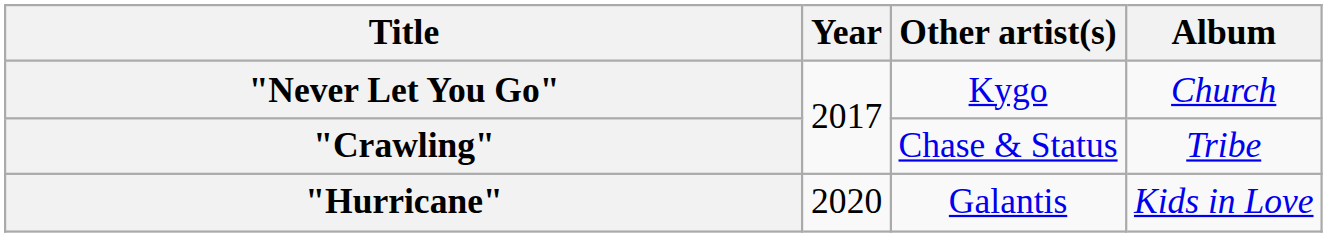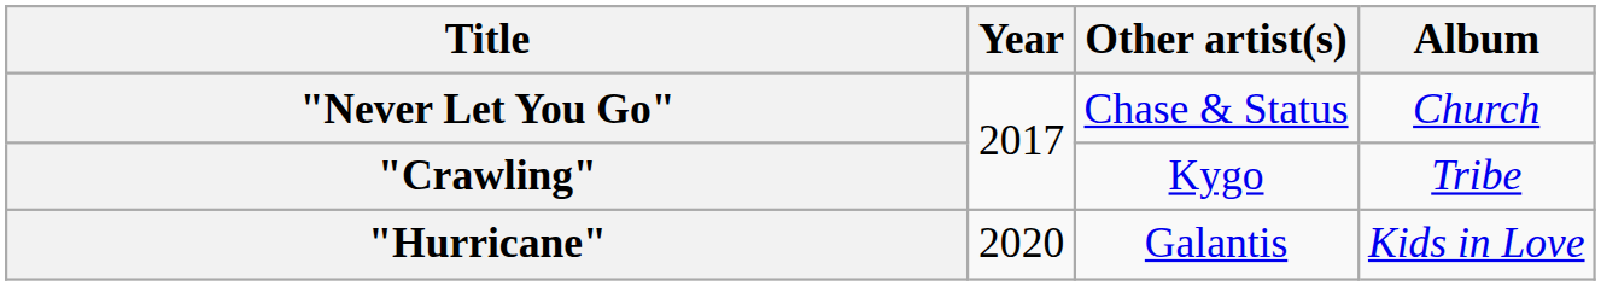 <table class="wikitable plainrowheaders" style="text-align:center;">
 <tr>
 <th scope="col" style="width:22em;">Title</th>
 <th scope="col" style="width:1em;">Year</th>
 <th scope="col">Other artist(s)</th>
 <th scope="col">Album</th>
 </tr>
 <tr>
 <th scope="row">"Never Let You Go"</th>
 <td rowspan="2">2017</td>
-<td><a href='#'>Kygo</a></td>
+<td><a href='#'>Chase & Status</a></td>
 <td><em><a href='#'>Church</a></em></td>
 </tr>
 <tr>
 <th scope="row">"Crawling"</th>
-<td><a href='#'>Chase & Status</a></td>
+<td><a href='#'>Kygo</a></td>
 <td><em><a href='#'>Tribe</a></em></td>
 </tr>
 <tr>
 <th scope="row">"Hurricane"</th>
 <td rowspan="2">2020</td>
 <td><a href='#'>Galantis</a></td>
 <td><em><a href='#'>Kids in Love</a></em></td>
 </tr>
 </table>
